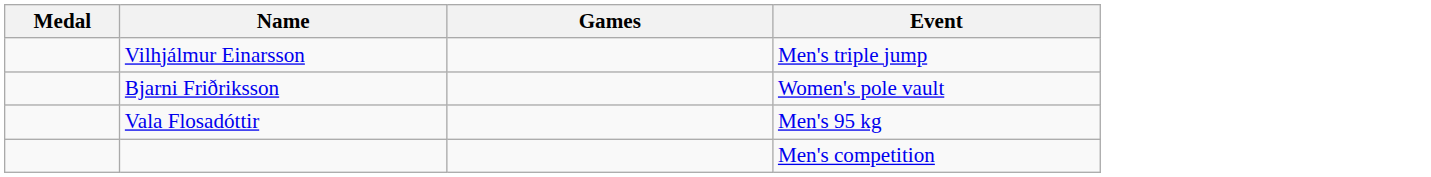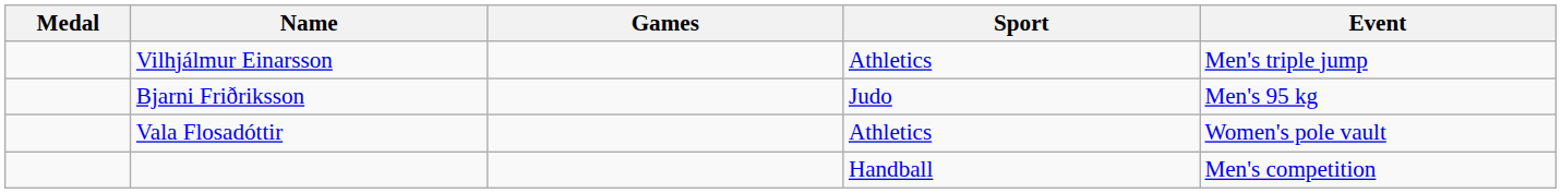 <table class="wikitable sortable">
 <tr>
 <th style="width:5em">Medal</th>
 <th style="width:15em">Name</th>
 <th style="width:15em">Games</th>
+<th style="width:15em">Sport</th>
 <th style="width:15em">Event</th>
 </tr>
 <tr>
 <td></td>
 <td><a href='#'>Vilhjálmur Einarsson</a></td>
 <td></td>
+<td> <a href='#'>Athletics</a></td>
 <td><a href='#'>Men's triple jump</a></td>
 </tr>
 <tr>
 <td></td>
 <td><a href='#'>Bjarni Friðriksson</a></td>
 <td></td>
-<td><a href='#'>Women's pole vault</a></td>
+<td> <a href='#'>Judo</a></td>
+<td><a href='#'>Men's 95 kg</a></td>
 </tr>
 <tr>
 <td></td>
 <td><a href='#'>Vala Flosadóttir</a></td>
 <td></td>
-<td><a href='#'>Men's 95 kg</a></td>
+<td> <a href='#'>Athletics</a></td>
+<td><a href='#'>Women's pole vault</a></td>
 </tr>
 <tr>
 <td></td>
 <td><br></td>
 <td></td>
+<td> <a href='#'>Handball</a></td>
 <td><a href='#'>Men's competition</a></td>
 </tr>
 </table>
